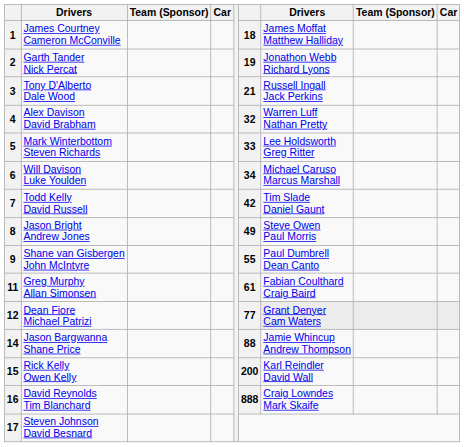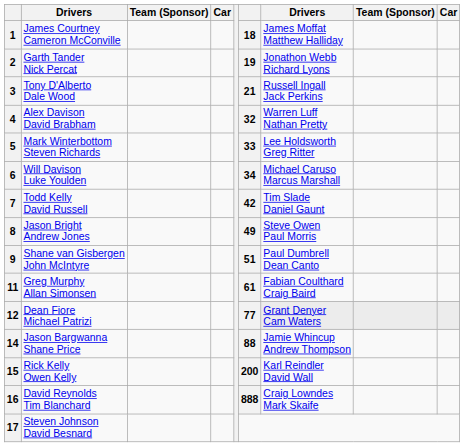 <table class="wikitable" style="font-size: 85%;">
 <tr>
 <th></th>
 <th>Drivers</th>
 <th>Team (Sponsor)</th>
 <th>Car</th>
 <th rowspan="18"></th>
 <th></th>
 <th>Drivers</th>
 <th>Team (Sponsor)</th>
 <th>Car</th>
 </tr>
 <tr>
 <th>1</th>
 <td> <a href='#'>James Courtney</a><br> <a href='#'>Cameron McConville</a></td>
 <td><br></td>
 <td></td>
 <th>18</th>
 <td> <a href='#'>James Moffat</a><br> <a href='#'>Matthew Halliday</a></td>
 <td><br></td>
 <td></td>
 </tr>
 <tr>
 <th>2</th>
 <td> <a href='#'>Garth Tander</a><br> <a href='#'>Nick Percat</a></td>
 <td><br></td>
 <td></td>
 <th>19</th>
 <td> <a href='#'>Jonathon Webb</a><br> <a href='#'>Richard Lyons</a></td>
 <td><br></td>
 <td></td>
 </tr>
 <tr>
 <th>3</th>
 <td> <a href='#'>Tony D'Alberto</a><br> <a href='#'>Dale Wood</a></td>
 <td><br></td>
 <td></td>
 <th>21</th>
 <td> <a href='#'>Russell Ingall</a><br> <a href='#'>Jack Perkins</a></td>
 <td><br></td>
 <td></td>
 </tr>
 <tr>
 <th>4</th>
 <td> <a href='#'>Alex Davison</a><br> <a href='#'>David Brabham</a></td>
 <td><br></td>
 <td></td>
 <th>32</th>
 <td> <a href='#'>Warren Luff</a><br> <a href='#'>Nathan Pretty</a></td>
 <td><br></td>
 <td></td>
 </tr>
 <tr>
 <th>5</th>
 <td> <a href='#'>Mark Winterbottom</a><br> <a href='#'>Steven Richards</a></td>
 <td><br></td>
 <td></td>
 <th>33</th>
 <td> <a href='#'>Lee Holdsworth</a><br> <a href='#'>Greg Ritter</a></td>
 <td><br></td>
 <td></td>
 </tr>
 <tr>
 <th>6</th>
 <td> <a href='#'>Will Davison</a><br> <a href='#'>Luke Youlden</a></td>
 <td><br></td>
 <td></td>
 <th>34</th>
 <td> <a href='#'>Michael Caruso</a><br> <a href='#'>Marcus Marshall</a></td>
 <td><br></td>
 <td></td>
 </tr>
 <tr>
 <th>7</th>
 <td> <a href='#'>Todd Kelly</a><br> <a href='#'>David Russell</a></td>
 <td><br></td>
 <td></td>
 <th>42</th>
 <td> <a href='#'>Tim Slade</a><br> <a href='#'>Daniel Gaunt</a></td>
 <td><br></td>
 <td></td>
 </tr>
 <tr>
 <th>8</th>
 <td> <a href='#'>Jason Bright</a><br> <a href='#'>Andrew Jones</a></td>
 <td><br></td>
 <td></td>
 <th>49</th>
 <td> <a href='#'>Steve Owen</a><br> <a href='#'>Paul Morris</a></td>
 <td><br></td>
 <td></td>
 </tr>
 <tr>
 <th>9</th>
 <td> <a href='#'>Shane van Gisbergen</a><br> <a href='#'>John McIntyre</a></td>
 <td><br></td>
 <td></td>
-<th>55</th>
+<th>51</th>
 <td> <a href='#'>Paul Dumbrell</a><br> <a href='#'>Dean Canto</a></td>
 <td><br></td>
 <td></td>
 </tr>
 <tr>
 <th>11</th>
 <td> <a href='#'>Greg Murphy</a><br> <a href='#'>Allan Simonsen</a></td>
 <td><br></td>
 <td></td>
 <th>61</th>
 <td> <a href='#'>Fabian Coulthard</a><br> <a href='#'>Craig Baird</a></td>
 <td><br></td>
 <td></td>
 </tr>
 <tr>
 <th>12</th>
 <td> <a href='#'>Dean Fiore</a><br> <a href='#'>Michael Patrizi</a></td>
 <td><br></td>
 <td></td>
 <th>77</th>
 <td style="background:#ececec;"> <a href='#'>Grant Denyer</a><br> <a href='#'>Cam Waters</a></td>
 <td style="background:#ececec;"><br></td>
 <td style="background:#ececec;"></td>
 </tr>
 <tr>
 <th>14</th>
 <td> <a href='#'>Jason Bargwanna</a><br> <a href='#'>Shane Price</a></td>
 <td><br></td>
 <td></td>
 <th>88</th>
 <td> <a href='#'>Jamie Whincup</a><br> <a href='#'>Andrew Thompson</a></td>
 <td><br></td>
 <td></td>
 </tr>
 <tr>
 <th>15</th>
 <td> <a href='#'>Rick Kelly</a><br> <a href='#'>Owen Kelly</a></td>
 <td><br></td>
 <td></td>
 <th>200</th>
 <td> <a href='#'>Karl Reindler</a><br> <a href='#'>David Wall</a></td>
 <td><br></td>
 <td></td>
 </tr>
 <tr>
 <th>16</th>
 <td> <a href='#'>David Reynolds</a><br> <a href='#'>Tim Blanchard</a></td>
 <td><br></td>
 <td></td>
 <th>888</th>
 <td> <a href='#'>Craig Lowndes</a><br> <a href='#'>Mark Skaife</a></td>
 <td><br></td>
 <td></td>
 </tr>
 <tr>
 <th>17</th>
 <td> <a href='#'>Steven Johnson</a><br> <a href='#'>David Besnard</a></td>
 <td><br></td>
 <td></td>
 </tr>
 </table>
